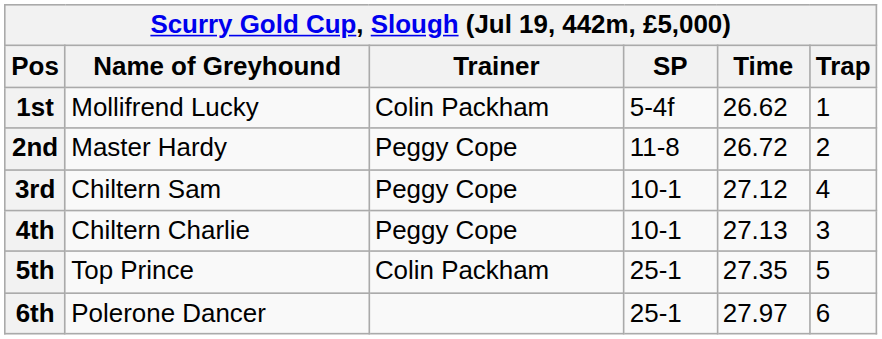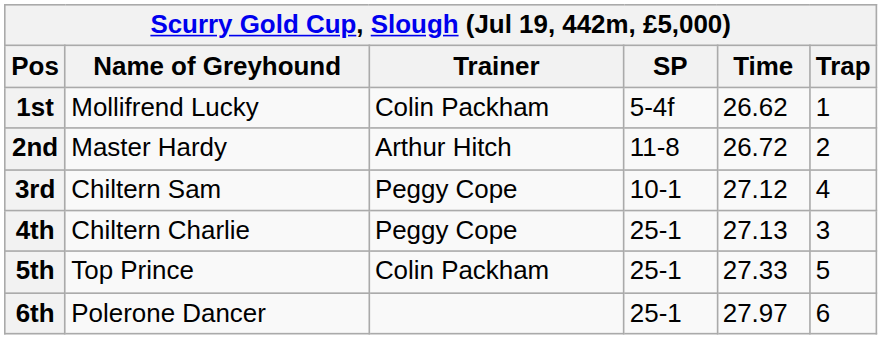 <table class="wikitable">
 <tr>
 <th colspan="6"><a href='#'>Scurry Gold Cup</a>, <a href='#'>Slough</a> (Jul 19, 442m, £5,000)</th>
 </tr>
 <tr>
 <th width=30>Pos</th>
 <th width=180>Name of Greyhound</th>
 <th width=150>Trainer</th>
 <th width=50>SP</th>
 <th width=50>Time</th>
 <th width=30>Trap</th>
 </tr>
 <tr>
 <th>1st</th>
 <td>Mollifrend Lucky</td>
 <td>Colin Packham</td>
 <td>5-4f</td>
 <td>26.62</td>
 <td>1</td>
 </tr>
 <tr>
 <th>2nd</th>
 <td>Master Hardy</td>
-<td>Peggy Cope</td>
+<td>Arthur Hitch</td>
 <td>11-8</td>
 <td>26.72</td>
 <td>2</td>
 </tr>
 <tr>
 <th>3rd</th>
 <td>Chiltern Sam</td>
 <td>Peggy Cope</td>
 <td>10-1</td>
 <td>27.12</td>
 <td>4</td>
 </tr>
 <tr>
 <th>4th</th>
 <td>Chiltern Charlie</td>
 <td>Peggy Cope</td>
-<td>10-1</td>
+<td>25-1</td>
 <td>27.13</td>
 <td>3</td>
 </tr>
 <tr>
 <th>5th</th>
 <td>Top Prince</td>
 <td>Colin Packham</td>
 <td>25-1</td>
-<td>27.35</td>
+<td>27.33</td>
 <td>5</td>
 </tr>
 <tr>
 <th>6th</th>
 <td>Polerone Dancer</td>
 <td></td>
 <td>25-1</td>
 <td>27.97</td>
 <td>6</td>
 </tr>
 </table>
